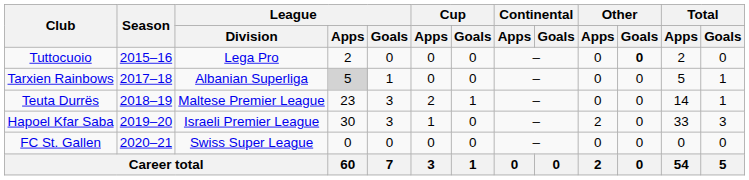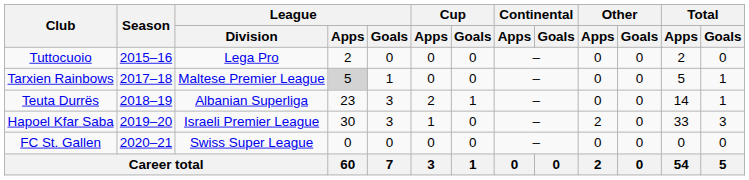 <table class="wikitable" style="text-align: center">
 <tr>
 <th rowspan="2">Club</th>
 <th rowspan="2">Season</th>
 <th colspan="3">League</th>
 <th colspan="2">Cup</th>
 <th colspan="2">Continental</th>
 <th colspan="2">Other</th>
 <th colspan="2">Total</th>
 </tr>
 <tr>
 <th>Division</th>
 <th>Apps</th>
 <th>Goals</th>
 <th>Apps</th>
 <th>Goals</th>
 <th>Apps</th>
 <th>Goals</th>
 <th>Apps</th>
 <th>Goals</th>
 <th>Apps</th>
 <th>Goals</th>
 </tr>
 <tr>
 <td><a href='#'>Tuttocuoio</a></td>
 <td><a href='#'>2015–16</a></td>
 <td><a href='#'>Lega Pro</a></td>
 <td>2</td>
 <td>0</td>
 <td>0</td>
 <td>0</td>
 <td colspan="2">–</td>
 <td>0</td>
-<td><strong>0</strong></td>
+<td>0</td>
 <td>2</td>
 <td>0</td>
 </tr>
 <tr>
 <td><a href='#'>Tarxien Rainbows</a></td>
 <td><a href='#'>2017–18</a></td>
-<td><a href='#'>Albanian Superliga</a></td>
+<td><a href='#'>Maltese Premier League</a></td>
 <td style="background: lightgrey;">5</td>
 <td>1</td>
 <td>0</td>
 <td>0</td>
 <td colspan="2">–</td>
 <td>0</td>
 <td>0</td>
 <td>5</td>
 <td>1</td>
 </tr>
 <tr>
 <td><a href='#'>Teuta Durrës</a></td>
 <td><a href='#'>2018–19</a></td>
-<td><a href='#'>Maltese Premier League</a></td>
+<td><a href='#'>Albanian Superliga</a></td>
 <td>23</td>
 <td>3</td>
 <td>2</td>
 <td>1</td>
 <td colspan="2">–</td>
 <td>0</td>
 <td>0</td>
 <td>14</td>
 <td>1</td>
 </tr>
 <tr>
 <td><a href='#'>Hapoel Kfar Saba</a></td>
 <td><a href='#'>2019–20</a></td>
 <td><a href='#'>Israeli Premier League</a></td>
 <td>30</td>
 <td>3</td>
 <td>1</td>
 <td>0</td>
 <td colspan="2">–</td>
 <td>2</td>
 <td>0</td>
 <td>33</td>
 <td>3</td>
 </tr>
 <tr>
 <td><a href='#'>FC St. Gallen</a></td>
 <td><a href='#'>2020–21</a></td>
 <td><a href='#'>Swiss Super League</a></td>
 <td>0</td>
 <td>0</td>
 <td>0</td>
 <td>0</td>
 <td colspan="2">–</td>
 <td>0</td>
 <td>0</td>
 <td>0</td>
 <td>0</td>
 </tr>
 <tr>
 <th colspan="3"><strong>Career total</strong></th>
 <th>60</th>
 <th>7</th>
 <th>3</th>
 <th>1</th>
 <th>0</th>
 <th>0</th>
 <th>2</th>
 <th>0</th>
 <th>54</th>
 <th>5</th>
 </tr>
 </table>
